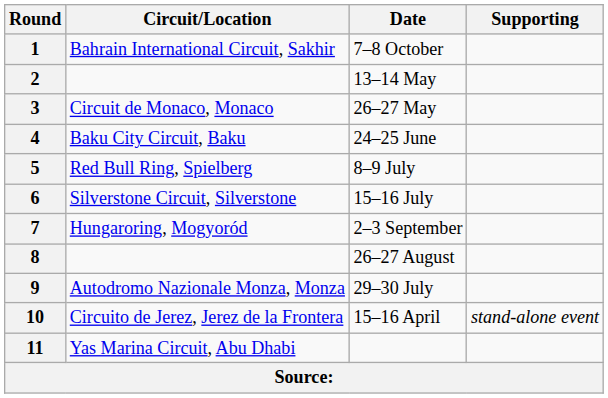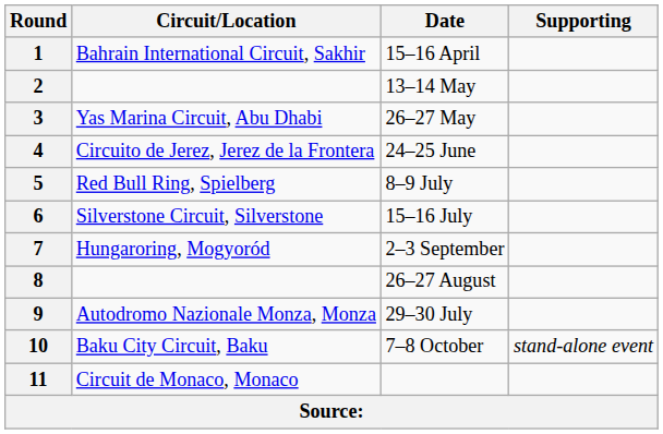 <table class=wikitable style="font-size:85%;">
 <tr>
 <th>Round</th>
 <th>Circuit/Location</th>
 <th>Date</th>
 <th>Supporting</th>
 </tr>
 <tr>
 <th>1</th>
 <td> <a href='#'>Bahrain International Circuit</a>, <a href='#'>Sakhir</a></td>
-<td>7–8 October</td>
+<td>15–16 April</td>
 <td><em></em></td>
 </tr>
 <tr>
 <th>2</th>
 <td></td>
 <td>13–14 May</td>
 <td><em></em></td>
 </tr>
 <tr>
 <th>3</th>
-<td> <a href='#'>Circuit de Monaco</a>, <a href='#'>Monaco</a></td>
+<td> <a href='#'>Yas Marina Circuit</a>, <a href='#'>Abu Dhabi</a></td>
 <td>26–27 May</td>
 <td><em></em></td>
 </tr>
 <tr>
 <th>4</th>
-<td> <a href='#'>Baku City Circuit</a>, <a href='#'>Baku</a></td>
+<td> <a href='#'>Circuito de Jerez</a>, <a href='#'>Jerez de la Frontera</a></td>
 <td>24–25 June</td>
 <td></td>
 </tr>
 <tr>
 <th>5</th>
 <td> <a href='#'>Red Bull Ring</a>, <a href='#'>Spielberg</a></td>
 <td>8–9 July</td>
 <td><em></em></td>
 </tr>
 <tr>
 <th>6</th>
 <td> <a href='#'>Silverstone Circuit</a>, <a href='#'>Silverstone</a></td>
 <td>15–16 July</td>
 <td><em></em></td>
 </tr>
 <tr>
 <th>7</th>
 <td> <a href='#'>Hungaroring</a>, <a href='#'>Mogyoród</a></td>
 <td>2–3 September</td>
 <td><em></em></td>
 </tr>
 <tr>
 <th>8</th>
 <td></td>
 <td>26–27 August</td>
 <td><em></em></td>
 </tr>
 <tr>
 <th>9</th>
 <td> <a href='#'>Autodromo Nazionale Monza</a>, <a href='#'>Monza</a></td>
 <td>29–30 July</td>
 <td><em></em></td>
 </tr>
 <tr>
 <th>10</th>
-<td> <a href='#'>Circuito de Jerez</a>, <a href='#'>Jerez de la Frontera</a></td>
-<td>15–16 April</td>
+<td> <a href='#'>Baku City Circuit</a>, <a href='#'>Baku</a></td>
+<td>7–8 October</td>
 <td><em>stand-alone event</em></td>
 </tr>
 <tr>
 <th>11</th>
-<td> <a href='#'>Yas Marina Circuit</a>, <a href='#'>Abu Dhabi</a></td>
+<td> <a href='#'>Circuit de Monaco</a>, <a href='#'>Monaco</a></td>
 <td></td>
 <td><em></em></td>
 </tr>
 <tr>
 <th Colspan=5>Source:</th>
 </tr>
 </table>
